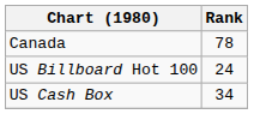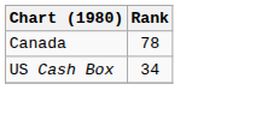 <table class="wikitable sortable">
 <tr>
 <th>Chart (1980)</th>
 <th style="text-align:center;">Rank</th>
 </tr>
 <tr>
 <td>Canada </td>
 <td style="text-align:center;">78</td>
 </tr>
 <tr>
-<td>US <em>Billboard</em> Hot 100</td>
-<td style="text-align:center;">24</td>
-</tr>
-<tr>
 <td>US <em>Cash Box</em> </td>
 <td style="text-align:center;">34</td>
 </tr>
 <tr>
 </tr>
 </table>
